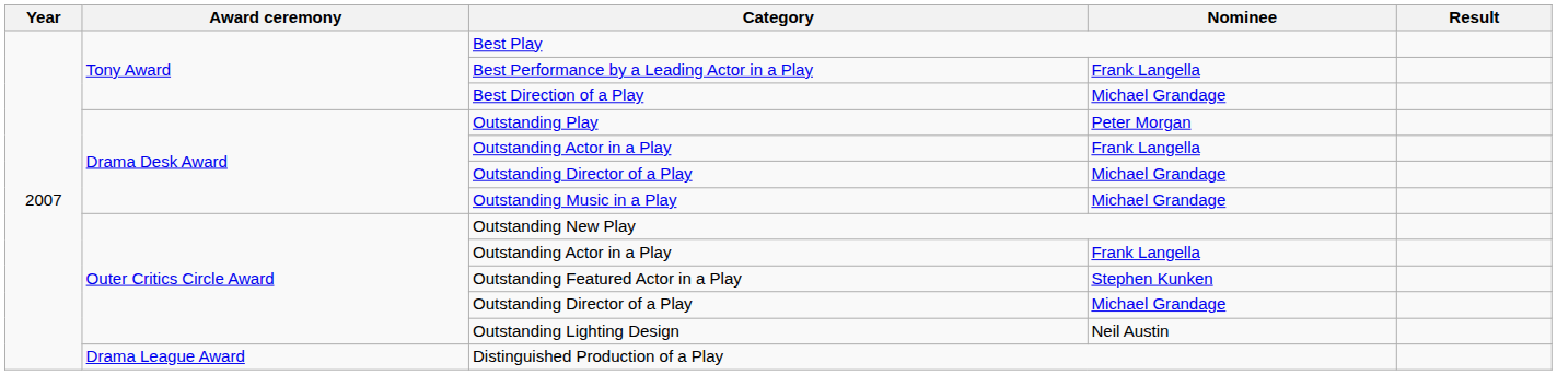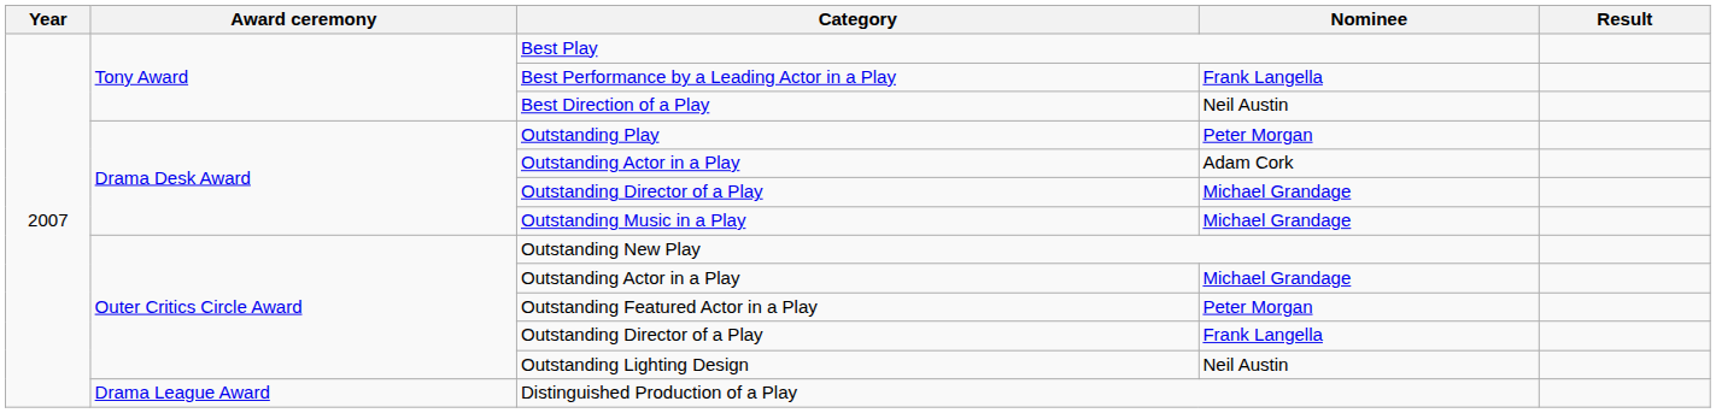 <table class="wikitable" width="95%">
 <tr>
 <th width="5%">Year</th>
 <th width="25%">Award ceremony</th>
 <th width="40%">Category</th>
 <th width="20%">Nominee</th>
 <th width="10%">Result</th>
 </tr>
 <tr>
 <td rowspan="13" align="center">2007</td>
 <td rowspan="3"><a href='#'>Tony Award</a></td>
 <td colspan="2"><a href='#'>Best Play</a></td>
 <td></td>
 </tr>
 <tr>
 <td><a href='#'>Best Performance by a Leading Actor in a Play</a></td>
 <td><a href='#'>Frank Langella</a></td>
 <td></td>
 </tr>
 <tr>
 <td><a href='#'>Best Direction of a Play</a></td>
-<td><a href='#'>Michael Grandage</a></td>
+<td>Neil Austin</td>
 <td></td>
 </tr>
 <tr>
 <td rowspan="4"><a href='#'>Drama Desk Award</a></td>
 <td><a href='#'>Outstanding Play</a></td>
 <td><a href='#'>Peter Morgan</a></td>
 <td></td>
 </tr>
 <tr>
 <td><a href='#'>Outstanding Actor in a Play</a></td>
-<td><a href='#'>Frank Langella</a></td>
+<td>Adam Cork</td>
 <td></td>
 </tr>
 <tr>
 <td><a href='#'>Outstanding Director of a Play</a></td>
 <td><a href='#'>Michael Grandage</a></td>
 <td></td>
 </tr>
 <tr>
 <td><a href='#'>Outstanding Music in a Play</a></td>
 <td><a href='#'>Michael Grandage</a></td>
 <td></td>
 </tr>
 <tr>
 <td rowspan="5"><a href='#'>Outer Critics Circle Award</a></td>
 <td colspan="2">Outstanding New Play</td>
 <td></td>
 </tr>
 <tr>
 <td>Outstanding Actor in a Play</td>
-<td><a href='#'>Frank Langella</a></td>
+<td><a href='#'>Michael Grandage</a></td>
 <td></td>
 </tr>
 <tr>
 <td>Outstanding Featured Actor in a Play</td>
-<td><a href='#'>Stephen Kunken</a></td>
+<td><a href='#'>Peter Morgan</a></td>
 <td></td>
 </tr>
 <tr>
 <td>Outstanding Director of a Play</td>
-<td><a href='#'>Michael Grandage</a></td>
+<td><a href='#'>Frank Langella</a></td>
 <td></td>
 </tr>
 <tr>
 <td>Outstanding Lighting Design</td>
 <td>Neil Austin</td>
 <td></td>
 </tr>
 <tr>
 <td><a href='#'>Drama League Award</a></td>
 <td colspan="2">Distinguished Production of a Play</td>
 <td></td>
 </tr>
 </table>
